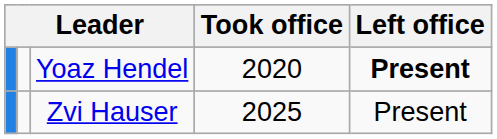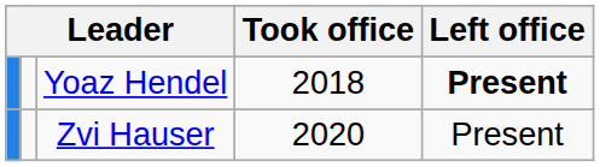 <table class="wikitable" style="text-align: center;">
 <tr>
 <th colspan="3">Leader</th>
 <th>Took office</th>
 <th>Left office</th>
 </tr>
 <tr>
 <td style="background: #2181E5; color: white"></td>
 <td></td>
 <td><a href='#'>Yoaz Hendel</a></td>
-<td>2020</td>
+<td>2018</td>
 <td><strong>Present</strong></td>
 </tr>
 <tr>
 <td style="background: #2181E5; color: white"></td>
 <td></td>
 <td><a href='#'>Zvi Hauser</a></td>
-<td>2025</td>
+<td>2020</td>
 <td>Present</td>
 </tr>
 </table>
